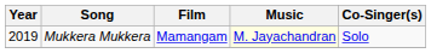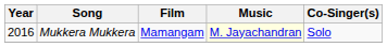 <table class = "sortable wikitable">
 <tr>
 <th>Year</th>
 <th>Song</th>
 <th>Film</th>
 <th>Music</th>
 <th>Co-Singer(s)</th>
 </tr>
 <tr>
-<td rowspan="1">2019</td>
+<td rowspan="1">2016</td>
 <td><em>Mukkera Mukkera</em></td>
 <td><a href='#'>Mamangam</a></td>
 <td style="background: lightyellow;"><a href='#'>M. Jayachandran</a></td>
 <td><a href='#'>Solo</a></td>
 </tr>
 <tr>
 </tr>
 </table>
